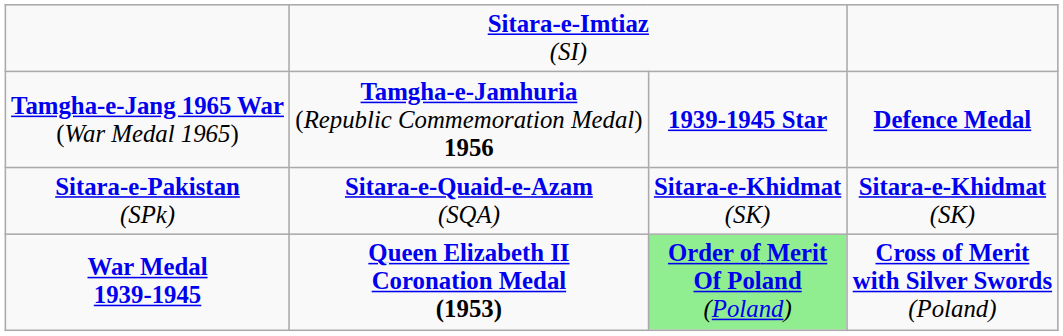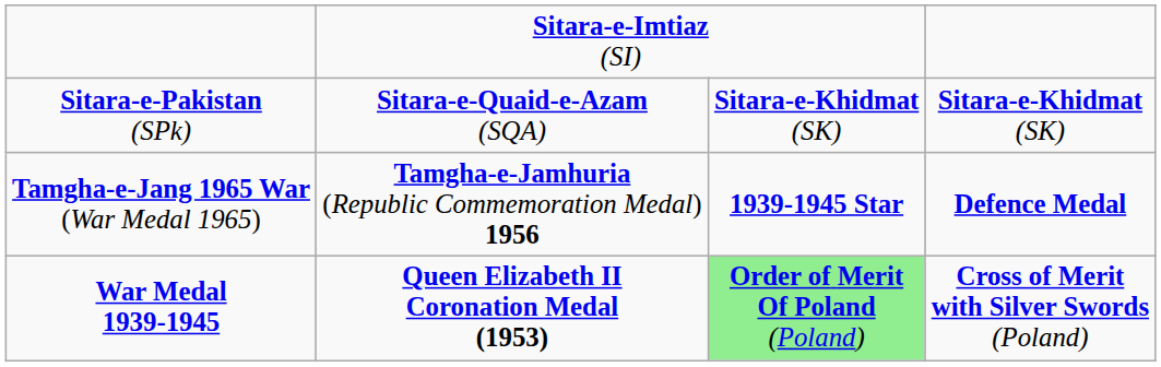 <table class="wikitable" style="margin:1em auto; text-align:center;">
 <tr>
 <td></td>
 <td colspan="2"><strong><a href='#'>Sitara-e-Imtiaz</a></strong><br><em>(SI)</em></td>
 <td></td>
+</tr>
+<tr>
+<td><strong><a href='#'>Sitara-e-Pakistan</a></strong><br><em>(SPk)</em></td>
+<td><strong><a href='#'>Sitara-e-Quaid-e-Azam</a></strong><br><em>(SQA)</em></td>
+<td><strong><a href='#'>Sitara-e-Khidmat</a></strong><br><em>(SK)</em></td>
+<td><strong><a href='#'>Sitara-e-Khidmat</a></strong><br><em>(SK)</em></td>
 </tr>
 <tr>
 <td><strong><a href='#'>Tamgha-e-Jang 1965 War</a></strong><br>(<em>War Medal 1965</em>)</td>
 <td><strong><a href='#'>Tamgha-e-Jamhuria</a></strong><br>(<em>Republic Commemoration Medal</em>)<br><strong>1956</strong></td>
 <td><strong><a href='#'>1939-1945 Star</a></strong></td>
 <td><strong><a href='#'>Defence Medal</a></strong></td>
 </tr>
 <tr>
-<td><strong><a href='#'>Sitara-e-Pakistan</a></strong><br><em>(SPk)</em></td>
-<td><strong><a href='#'>Sitara-e-Quaid-e-Azam</a></strong><br><em>(SQA)</em></td>
-<td><strong><a href='#'>Sitara-e-Khidmat</a></strong><br><em>(SK)</em></td>
-<td><strong><a href='#'>Sitara-e-Khidmat</a></strong><br><em>(SK)</em></td>
-</tr>
-<tr>
 <td><strong><a href='#'>War Medal</a></strong><br><strong><a href='#'>1939-1945</a></strong></td>
 <td><strong><a href='#'>Queen Elizabeth II</a></strong><br><strong><a href='#'>Coronation Medal</a></strong><br><strong>(1953)</strong></td>
 <td style="background: lightgreen;"><a href='#'><strong>Order of</strong> <strong>Merit</strong></a><br><strong><a href='#'>Of Poland</a></strong><br><em>(<a href='#'>Poland</a>)</em></td>
 <td><strong><a href='#'>Cross of Merit</a></strong><br><strong><a href='#'>with Silver Swords</a></strong><br><em>(Poland)</em></td>
 </tr>
 </table>
